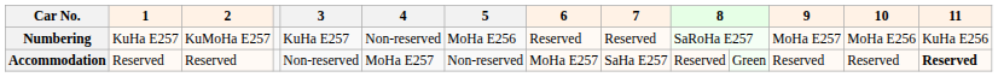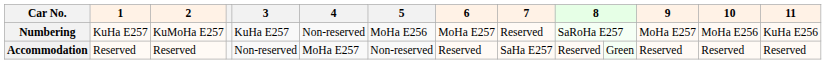 <table class="wikitable">
 <tr>
 <th>Car No.</th>
 <th style="background: #FFF2E6">1</th>
 <th style="background: #FFF2E6">2</th>
 <th></th>
 <th>3</th>
 <th>4</th>
 <th>5</th>
 <th style="background: #FFF2E6">6</th>
 <th style="background: #FFF2E6">7</th>
 <th colspan="2" style="background: #E6FFE6">8</th>
 <th style="background: #FFF2E6">9</th>
 <th style="background: #FFF2E6">10</th>
 <th style="background: #FFF2E6">11</th>
 </tr>
 <tr>
 <th>Numbering</th>
 <td style="background: #FFFAF5">KuHa E257</td>
 <td style="background: #FFFAF5">KuMoHa E257</td>
 <td></td>
 <td>KuHa E257</td>
 <td>Non-reserved</td>
 <td>MoHa E256</td>
-<td style="background: #FFFAF5">Reserved</td>
+<td style="background: #FFFAF5">MoHa E257</td>
 <td style="background: #FFFAF5">Reserved</td>
 <td colspan="2" style="background: #F5FFF5">SaRoHa E257</td>
 <td style="background: #FFFAF5">MoHa E257</td>
 <td style="background: #FFFAF5">MoHa E256</td>
 <td style="background: #FFFAF5">KuHa E256</td>
 </tr>
 <tr>
 <th>Accommodation</th>
 <td style="background: #FFFAF5">Reserved</td>
 <td style="background: #FFFAF5">Reserved</td>
 <td></td>
 <td>Non-reserved</td>
 <td>MoHa E257</td>
 <td>Non-reserved</td>
-<td style="background: #FFFAF5">MoHa E257</td>
+<td style="background: #FFFAF5">Reserved</td>
 <td style="background: #FFFAF5">SaHa E257</td>
 <td style="background: #FFFAF5">Reserved</td>
 <td style="background: #F5FFF5">Green</td>
 <td style="background: #FFFAF5">Reserved</td>
 <td style="background: #FFFAF5">Reserved</td>
-<td style="background: #FFFAF5"><strong>Reserved</strong></td>
+<td style="background: #FFFAF5">Reserved</td>
 </tr>
 </table>
